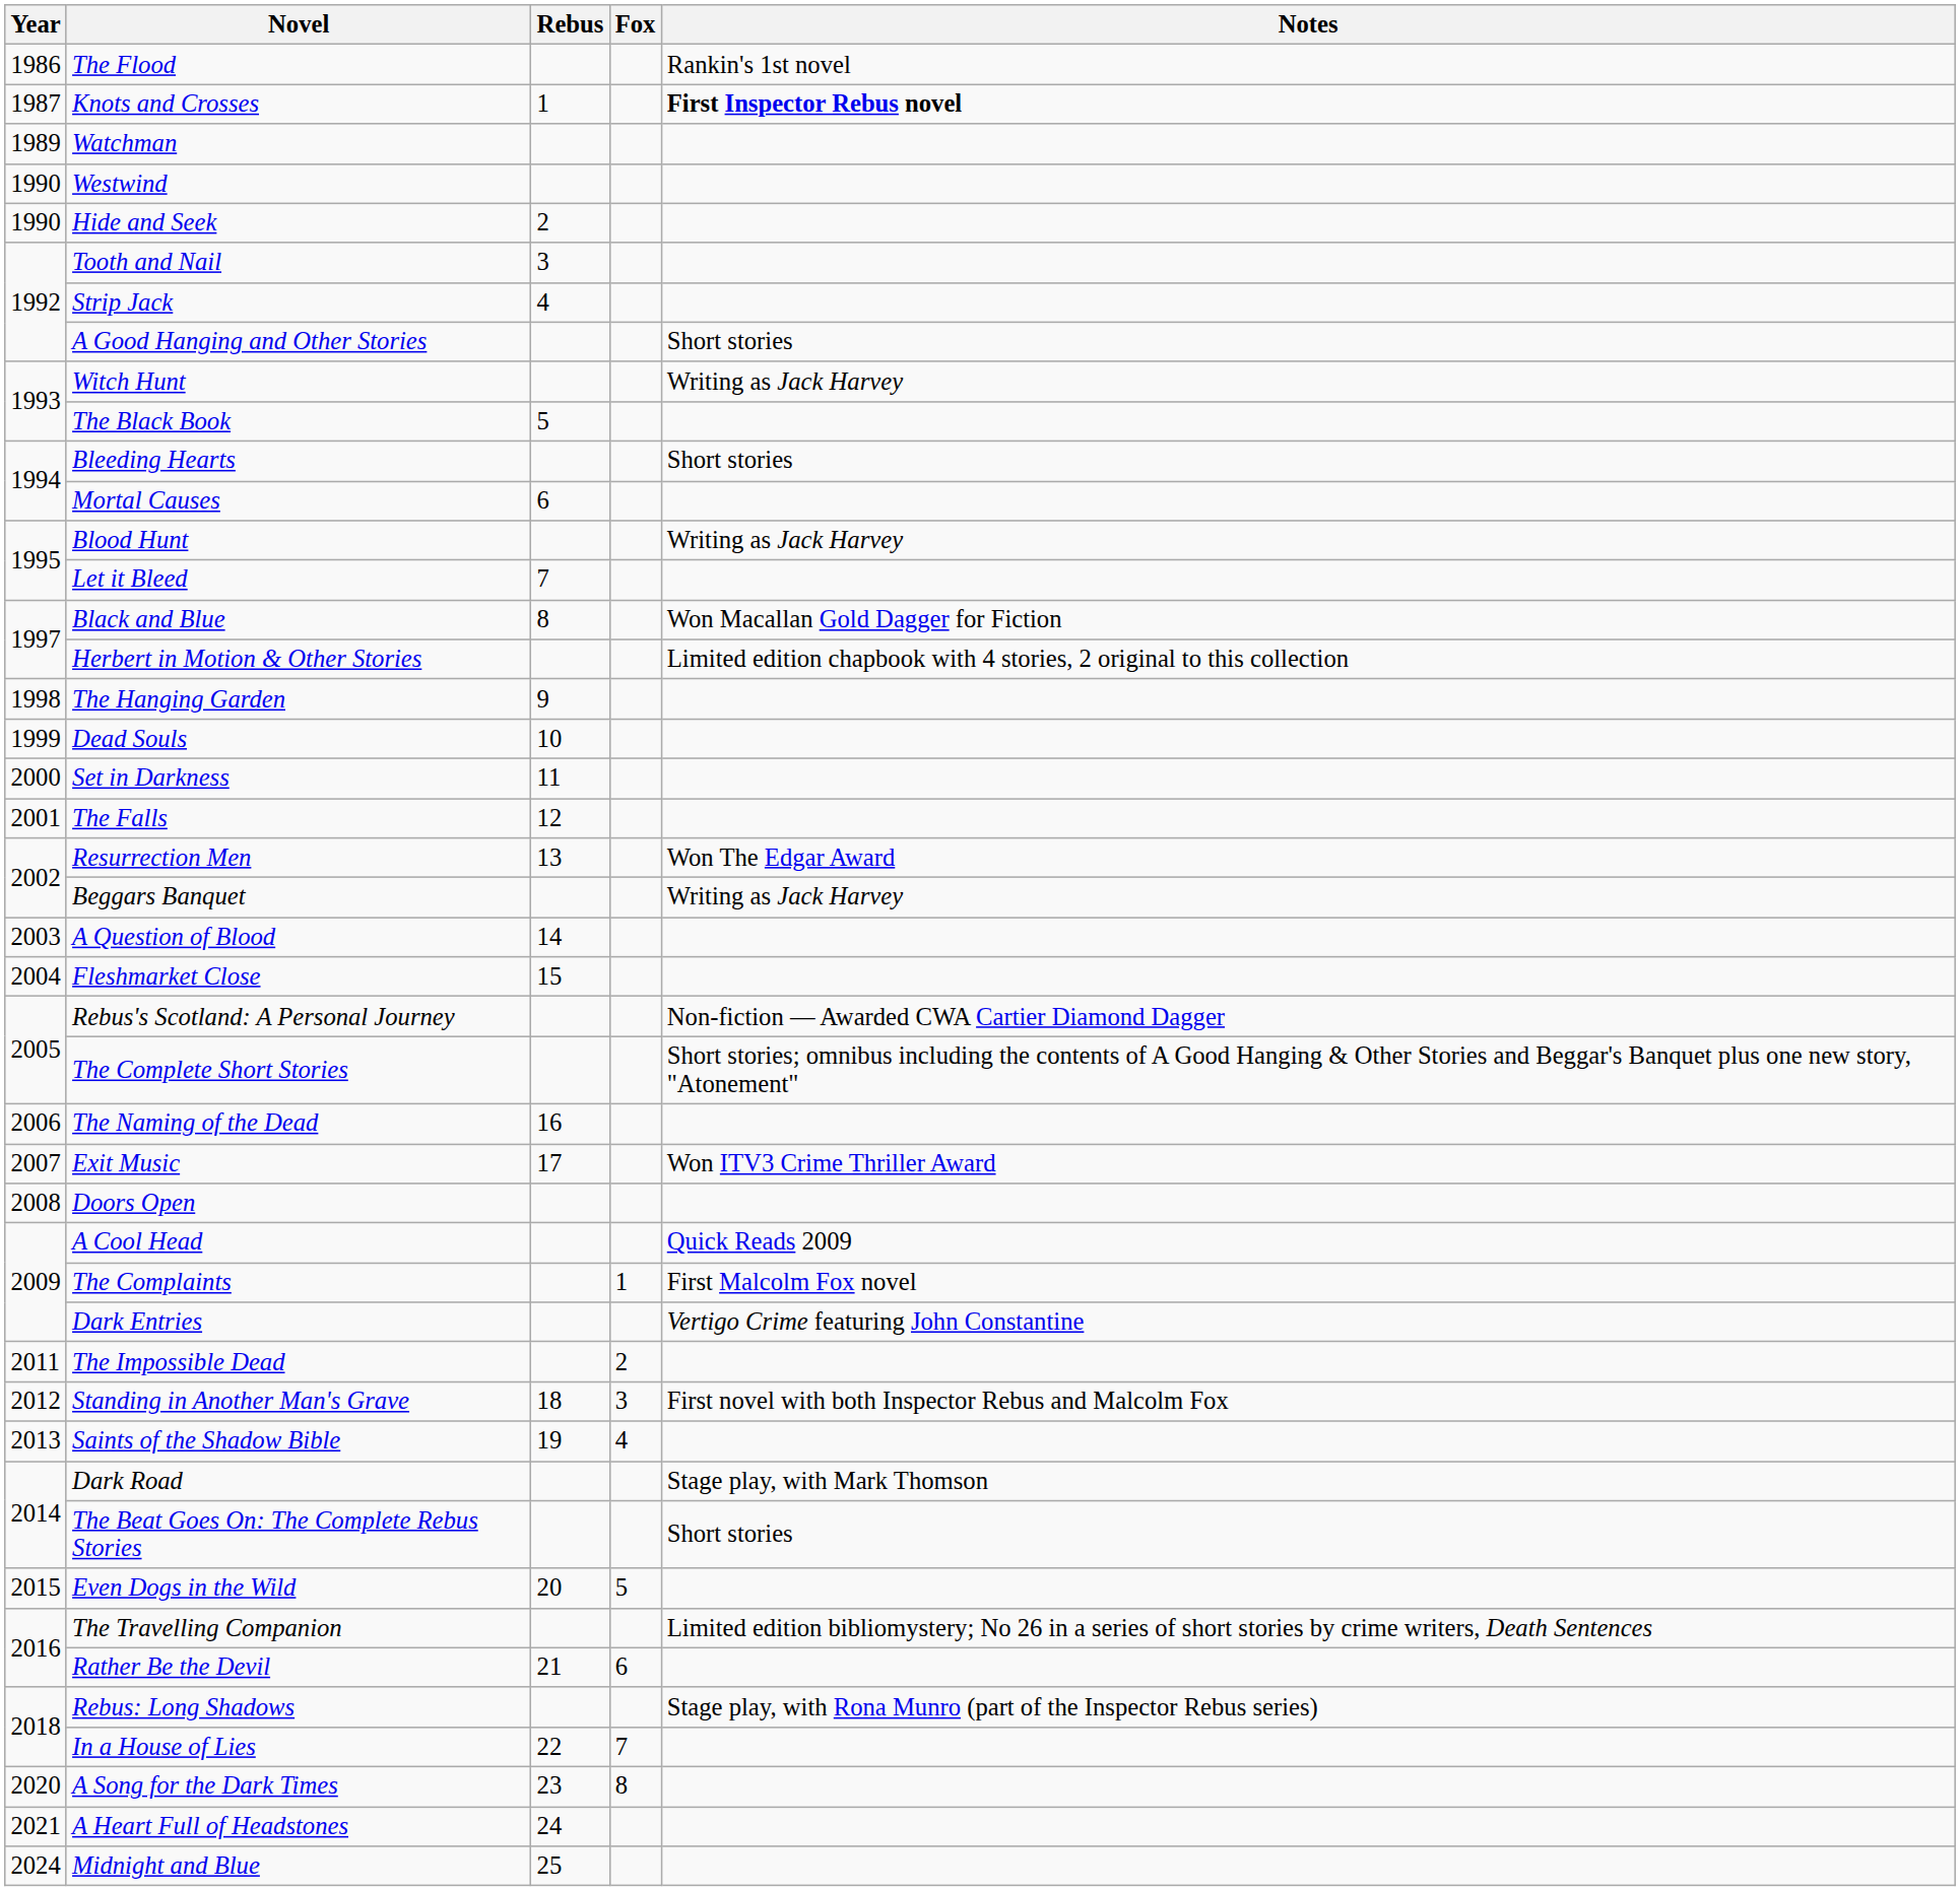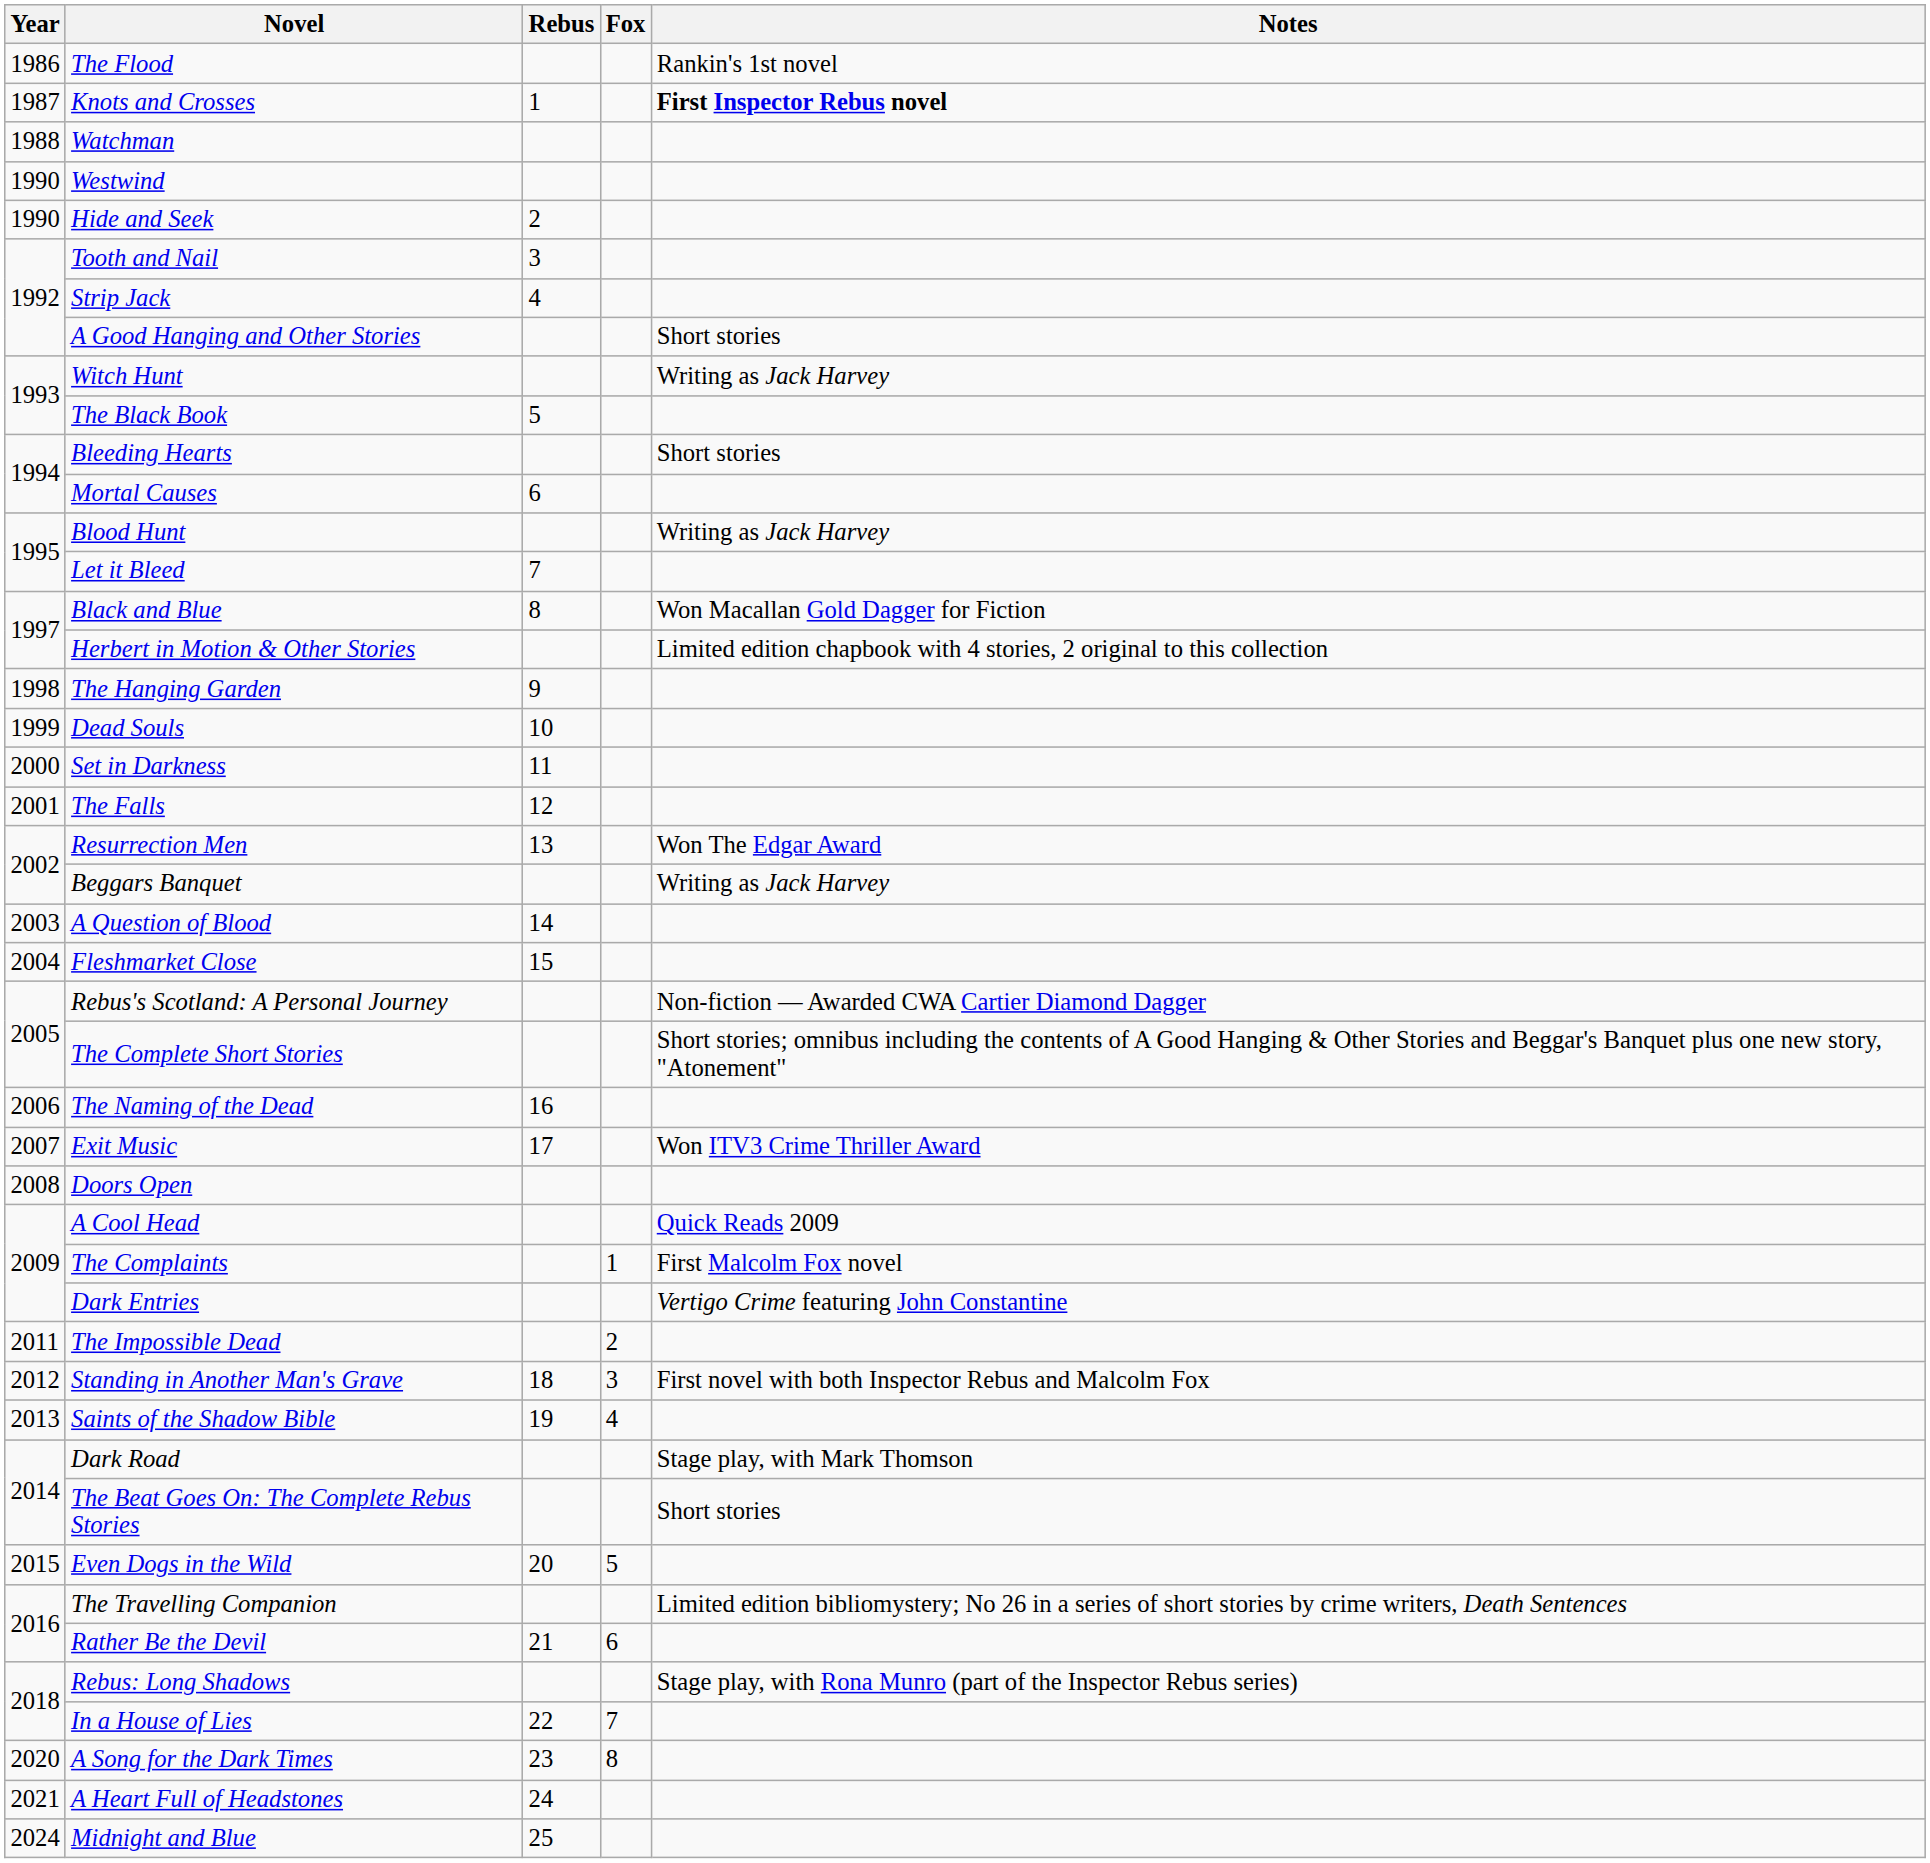 <table class="wikitable sortable">
 <tr>
 <th>Year</th>
 <th>Novel</th>
 <th>Rebus</th>
 <th>Fox</th>
 <th>Notes</th>
 </tr>
 <tr>
 <td>1986</td>
 <td><em><a href='#'>The Flood</a></em></td>
 <td></td>
 <td></td>
 <td>Rankin's 1st novel</td>
 </tr>
 <tr>
 <td>1987</td>
 <td><em><a href='#'>Knots and Crosses</a></em></td>
 <td>1</td>
 <td></td>
 <td><strong>First <a href='#'>Inspector Rebus</a> novel</strong></td>
 </tr>
 <tr>
-<td>1989</td>
+<td>1988</td>
 <td><em><a href='#'>Watchman</a></em></td>
 <td></td>
 <td></td>
 <td></td>
 </tr>
 <tr>
 <td>1990</td>
 <td><em><a href='#'>Westwind</a></em></td>
 <td></td>
 <td></td>
 <td></td>
 </tr>
 <tr>
 <td>1990</td>
 <td><em><a href='#'>Hide and Seek</a></em></td>
 <td>2</td>
 <td></td>
 <td></td>
 </tr>
 <tr>
 <td rowspan="3">1992</td>
 <td><em><a href='#'>Tooth and Nail</a></em></td>
 <td>3</td>
 <td></td>
 <td></td>
 </tr>
 <tr>
 <td><em><a href='#'>Strip Jack</a></em></td>
 <td>4</td>
 <td></td>
 <td></td>
 </tr>
 <tr>
 <td><em><a href='#'>A Good Hanging and Other Stories</a></em></td>
 <td></td>
 <td></td>
 <td>Short stories</td>
 </tr>
 <tr>
 <td rowspan="2">1993</td>
 <td><em><a href='#'>Witch Hunt</a></em></td>
 <td></td>
 <td></td>
 <td>Writing as <em>Jack Harvey</em></td>
 </tr>
 <tr>
 <td><em><a href='#'>The Black Book</a></em></td>
 <td>5</td>
 <td></td>
 <td></td>
 </tr>
 <tr>
 <td rowspan="2">1994</td>
 <td><em><a href='#'>Bleeding Hearts</a></em></td>
 <td></td>
 <td></td>
 <td>Short stories</td>
 </tr>
 <tr>
 <td><em><a href='#'>Mortal Causes</a></em></td>
 <td>6</td>
 <td></td>
 <td></td>
 </tr>
 <tr>
 <td rowspan="2">1995</td>
 <td><em><a href='#'>Blood Hunt</a></em></td>
 <td></td>
 <td></td>
 <td>Writing as <em>Jack Harvey</em></td>
 </tr>
 <tr>
 <td><em><a href='#'>Let it Bleed</a></em></td>
 <td>7</td>
 <td></td>
 <td></td>
 </tr>
 <tr>
 <td rowspan="2">1997</td>
 <td><em><a href='#'>Black and Blue</a></em></td>
 <td>8</td>
 <td></td>
 <td>Won Macallan <a href='#'>Gold Dagger</a> for Fiction</td>
 </tr>
 <tr>
 <td><em><a href='#'>Herbert in Motion & Other Stories</a></em></td>
 <td></td>
 <td></td>
 <td>Limited edition chapbook with 4 stories, 2 original to this collection</td>
 </tr>
 <tr>
 <td>1998</td>
 <td><em><a href='#'>The Hanging Garden</a></em></td>
 <td>9</td>
 <td></td>
 <td></td>
 </tr>
 <tr>
 <td>1999</td>
 <td><em><a href='#'>Dead Souls</a></em></td>
 <td>10</td>
 <td></td>
 <td></td>
 </tr>
 <tr>
 <td>2000</td>
 <td><em><a href='#'>Set in Darkness</a></em></td>
 <td>11</td>
 <td></td>
 <td></td>
 </tr>
 <tr>
 <td>2001</td>
 <td><em><a href='#'>The Falls</a></em></td>
 <td>12</td>
 <td></td>
 <td></td>
 </tr>
 <tr>
 <td rowspan="2">2002</td>
 <td><em><a href='#'>Resurrection Men</a></em></td>
 <td>13</td>
 <td></td>
 <td>Won The <a href='#'>Edgar Award</a></td>
 </tr>
 <tr>
 <td><em>Beggars Banquet</em></td>
 <td></td>
 <td></td>
 <td>Writing as <em>Jack Harvey</em></td>
 </tr>
 <tr>
 <td>2003</td>
 <td><em><a href='#'>A Question of Blood</a></em></td>
 <td>14</td>
 <td></td>
 <td></td>
 </tr>
 <tr>
 <td>2004</td>
 <td><em><a href='#'>Fleshmarket Close</a></em></td>
 <td>15</td>
 <td></td>
 <td></td>
 </tr>
 <tr>
 <td rowspan="2">2005</td>
 <td><em>Rebus's Scotland: A Personal Journey</em></td>
 <td></td>
 <td></td>
 <td>Non-fiction — Awarded CWA <a href='#'>Cartier Diamond Dagger</a></td>
 </tr>
 <tr>
 <td><em><a href='#'>The Complete Short Stories</a></em></td>
 <td></td>
 <td></td>
 <td>Short stories; omnibus including the contents of A Good Hanging & Other Stories and Beggar's Banquet plus one new story, "Atonement"</td>
 </tr>
 <tr>
 <td>2006</td>
 <td><em><a href='#'>The Naming of the Dead</a></em></td>
 <td>16</td>
 <td></td>
 <td></td>
 </tr>
 <tr>
 <td>2007</td>
 <td><em><a href='#'>Exit Music</a></em></td>
 <td>17</td>
 <td></td>
 <td>Won <a href='#'>ITV3 Crime Thriller Award</a></td>
 </tr>
 <tr>
 <td>2008</td>
 <td><em><a href='#'>Doors Open</a></em></td>
 <td></td>
 <td></td>
 <td></td>
 </tr>
 <tr>
 <td rowspan="3">2009</td>
 <td><em><a href='#'>A Cool Head</a></em></td>
 <td></td>
 <td></td>
 <td><a href='#'>Quick Reads</a> 2009</td>
 </tr>
 <tr>
 <td><em><a href='#'>The Complaints</a></em></td>
 <td></td>
 <td>1</td>
 <td>First <a href='#'>Malcolm Fox</a> novel</td>
 </tr>
 <tr>
 <td><em><a href='#'>Dark Entries</a></em></td>
 <td></td>
 <td></td>
 <td><em>Vertigo Crime</em> featuring <a href='#'>John Constantine</a></td>
 </tr>
 <tr>
 <td>2011</td>
 <td><em><a href='#'>The Impossible Dead</a></em></td>
 <td></td>
 <td>2</td>
 <td></td>
 </tr>
 <tr>
 <td>2012</td>
 <td><em><a href='#'>Standing in Another Man's Grave</a></em></td>
 <td>18</td>
 <td>3</td>
 <td>First novel with both Inspector Rebus and Malcolm Fox</td>
 </tr>
 <tr>
 <td>2013</td>
 <td><em><a href='#'>Saints of the Shadow Bible</a></em></td>
 <td>19</td>
 <td>4</td>
 <td></td>
 </tr>
 <tr>
 <td rowspan="2">2014</td>
 <td><em>Dark Road</em></td>
 <td></td>
 <td></td>
 <td>Stage play, with Mark Thomson</td>
 </tr>
 <tr>
 <td><a href='#'><em>The Beat Goes On: The Complete Rebus Stories</em></a></td>
 <td></td>
 <td></td>
 <td>Short stories</td>
 </tr>
 <tr>
 <td>2015</td>
 <td><em><a href='#'>Even Dogs in the Wild</a></em></td>
 <td>20</td>
 <td>5</td>
 <td></td>
 </tr>
 <tr>
 <td rowspan="2">2016</td>
 <td><em>The Travelling Companion</em></td>
 <td></td>
 <td></td>
 <td>Limited edition bibliomystery; No 26 in a series of short stories by crime writers, <em>Death Sentences</em></td>
 </tr>
 <tr>
 <td><em><a href='#'>Rather Be the Devil</a></em></td>
 <td>21</td>
 <td>6</td>
 <td></td>
 </tr>
 <tr>
 <td rowspan="2">2018</td>
 <td><em><a href='#'>Rebus: Long Shadows</a></em></td>
 <td></td>
 <td></td>
 <td>Stage play, with <a href='#'>Rona Munro</a> (part of the Inspector Rebus series)</td>
 </tr>
 <tr>
 <td><em><a href='#'>In a House of Lies</a></em></td>
 <td>22</td>
 <td>7</td>
 <td></td>
 </tr>
 <tr>
 <td>2020</td>
 <td><em><a href='#'>A Song for the Dark Times</a></em></td>
 <td>23</td>
 <td>8</td>
 <td></td>
 </tr>
 <tr>
 <td>2021</td>
 <td><em><a href='#'>A Heart Full of Headstones</a></em></td>
 <td>24</td>
 <td></td>
 <td></td>
 </tr>
 <tr>
 <td>2024</td>
 <td><em><a href='#'>Midnight and Blue</a></em></td>
 <td>25</td>
 <td></td>
 <td></td>
 </tr>
 </table>
